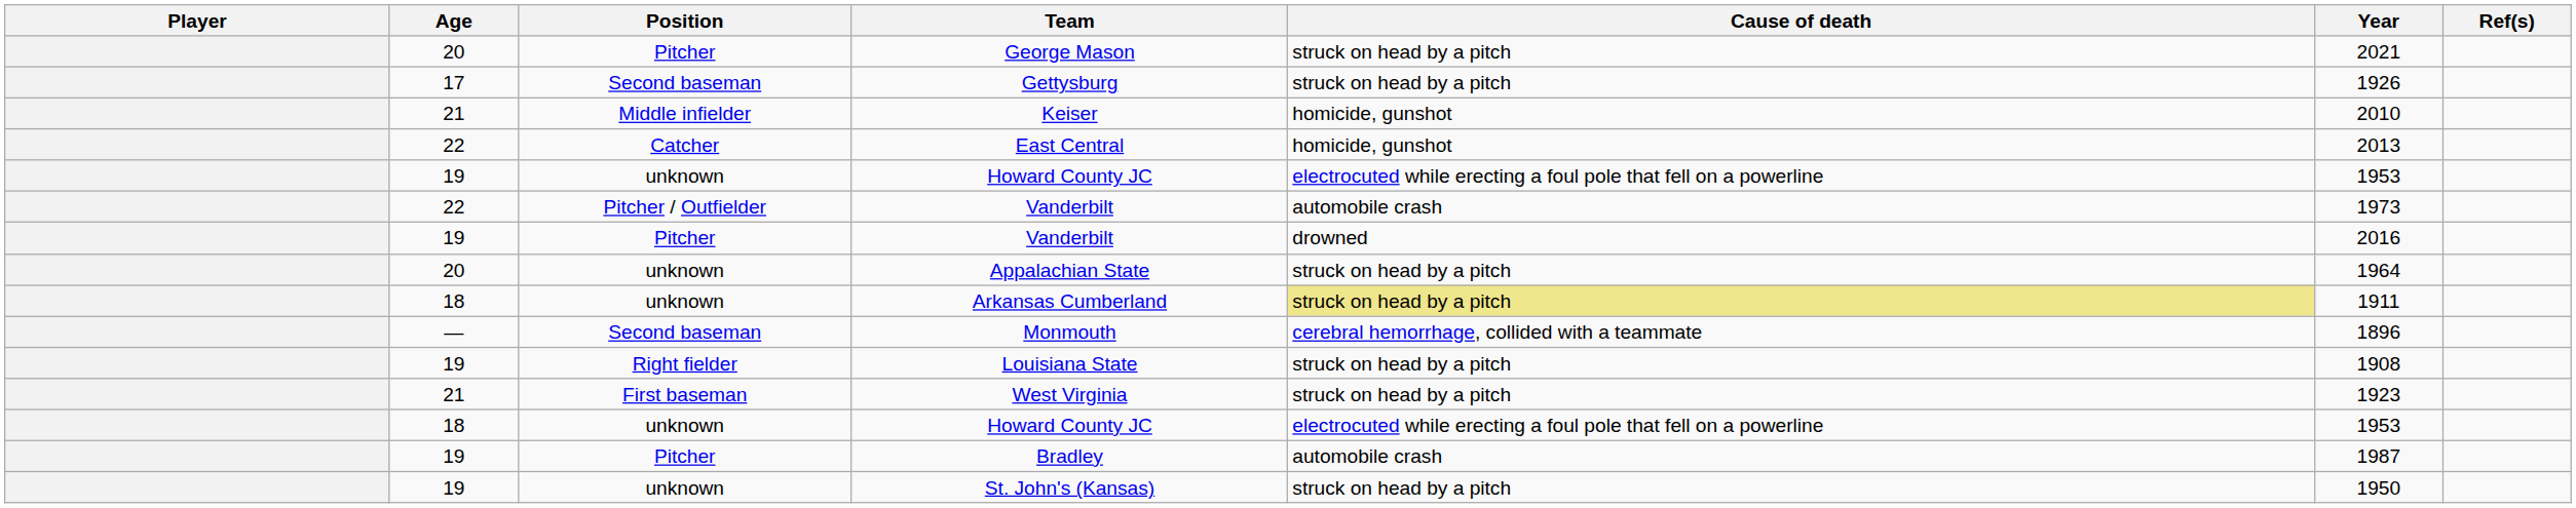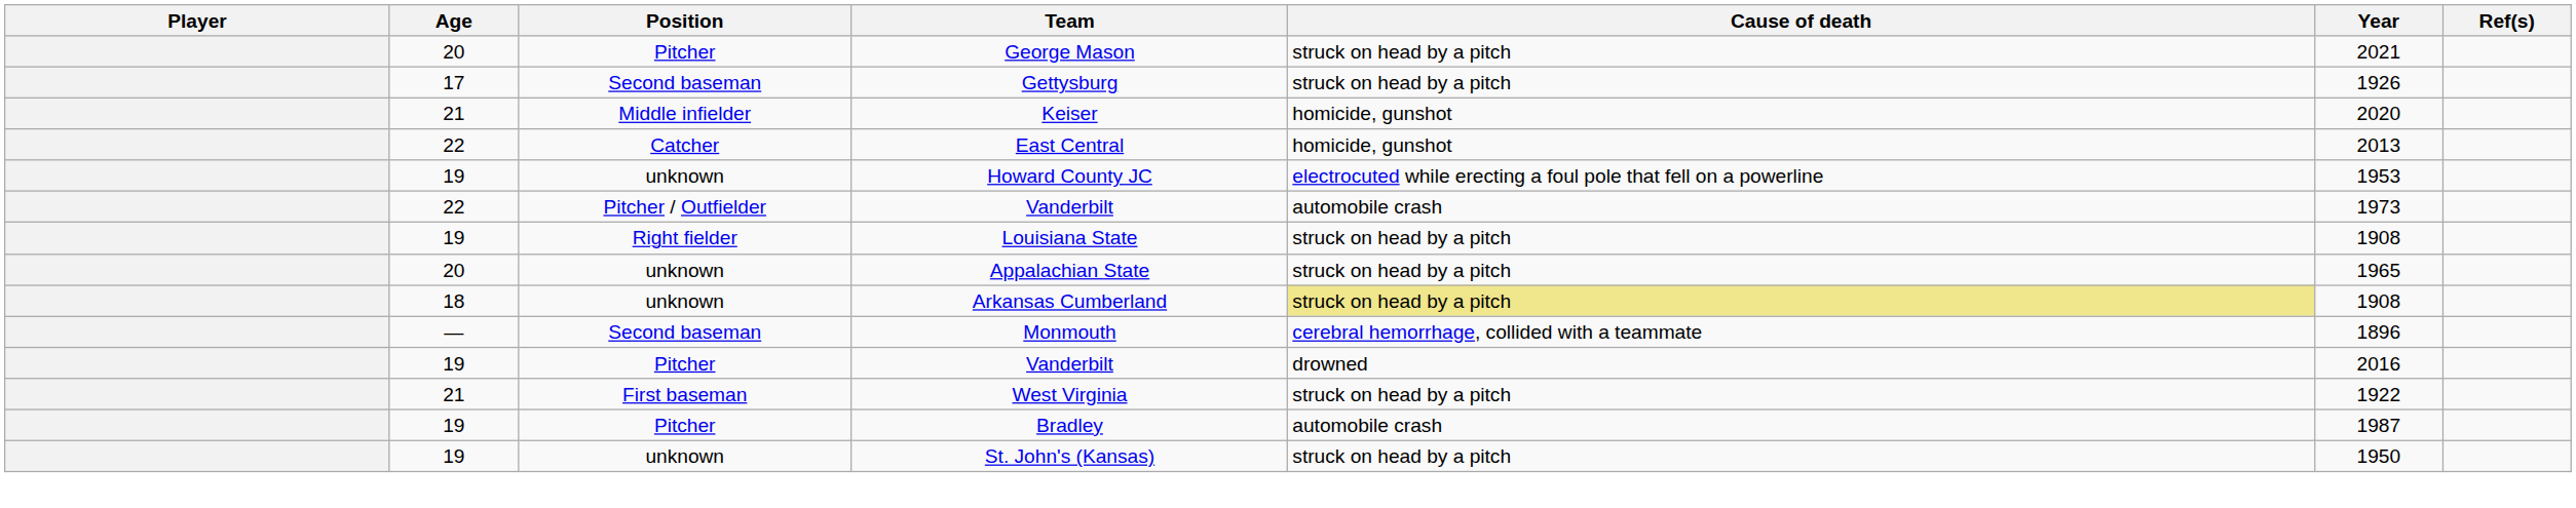 <table class="wikitable sortable plainrowheaders" style="width: 100%; font-size:95%; text-align:center;">
 <tr>
 <th scope="col" style="width: 15%;">Player</th>
 <th scope="col" style="width: 5%;">Age</th>
 <th scope="col" style="width: 13%;">Position</th>
 <th scope="col" style="width: 17%;">Team</th>
 <th scope="col" style="width: 40%;">Cause of death</th>
 <th scope="col" style="width: 5%;">Year</th>
 <th scope="col" class=unsortable style="width: 5%;">Ref(s)</th>
 </tr>
 <tr>
 <th scope="row" style="text-align:center"></th>
 <td>20</td>
 <td><a href='#'>Pitcher</a></td>
 <td><a href='#'>George Mason</a></td>
 <td align=left>struck on head by a pitch</td>
 <td>2021</td>
 <td></td>
 </tr>
 <tr>
 <th scope="row" style="text-align:center"></th>
 <td>17</td>
 <td><a href='#'>Second baseman</a></td>
 <td><a href='#'>Gettysburg</a></td>
 <td align=left>struck on head by a pitch</td>
 <td>1926</td>
 <td></td>
 </tr>
 <tr>
 <th scope="row" style="text-align:center"></th>
 <td>21</td>
 <td><a href='#'>Middle infielder</a></td>
 <td><a href='#'>Keiser</a></td>
 <td align=left>homicide, gunshot</td>
-<td>2010</td>
+<td>2020</td>
 <td></td>
 </tr>
 <tr>
 <th scope="row" style="text-align:center"></th>
 <td>22</td>
 <td><a href='#'>Catcher</a></td>
 <td><a href='#'>East Central</a></td>
 <td align=left>homicide, gunshot</td>
 <td>2013</td>
 <td></td>
 </tr>
 <tr>
 <th scope="row" style="text-align:center"></th>
 <td>19</td>
 <td>unknown</td>
 <td><a href='#'>Howard County JC</a></td>
 <td align=left><a href='#'>electrocuted</a> while erecting a foul pole that fell on a powerline</td>
 <td>1953</td>
 <td></td>
 </tr>
 <tr>
 <th scope="row" style="text-align:center"></th>
 <td>22</td>
 <td><a href='#'>Pitcher</a> / <a href='#'>Outfielder</a></td>
 <td><a href='#'>Vanderbilt</a></td>
 <td align=left>automobile crash</td>
 <td>1973</td>
 <td></td>
 </tr>
 <tr>
 <th scope="row" style="text-align:center"></th>
 <td>19</td>
-<td><a href='#'>Pitcher</a></td>
-<td><a href='#'>Vanderbilt</a></td>
-<td align=left>drowned</td>
-<td>2016</td>
+<td><a href='#'>Right fielder</a></td>
+<td><a href='#'>Louisiana State</a></td>
+<td align=left>struck on head by a pitch</td>
+<td>1908</td>
 <td></td>
 </tr>
 <tr>
 <th scope="row" style="text-align:center"></th>
 <td>20</td>
 <td>unknown</td>
 <td><a href='#'>Appalachian State</a></td>
 <td align=left>struck on head by a pitch</td>
-<td>1964</td>
+<td>1965</td>
 <td></td>
 </tr>
 <tr>
 <th scope="row" style="text-align:center"></th>
 <td>18</td>
 <td>unknown</td>
 <td><a href='#'>Arkansas Cumberland</a></td>
 <td align=left style="background: khaki;">struck on head by a pitch</td>
-<td>1911</td>
+<td>1908</td>
 <td></td>
 </tr>
 <tr>
 <th scope="row" style="text-align:center"></th>
 <td>—</td>
 <td><a href='#'>Second baseman</a></td>
 <td><a href='#'>Monmouth</a></td>
 <td align=left><a href='#'>cerebral hemorrhage</a>, collided with a teammate</td>
 <td>1896</td>
 <td></td>
 </tr>
 <tr>
 <th scope="row" style="text-align:center"></th>
 <td>19</td>
-<td><a href='#'>Right fielder</a></td>
-<td><a href='#'>Louisiana State</a></td>
-<td align=left>struck on head by a pitch</td>
-<td>1908</td>
+<td><a href='#'>Pitcher</a></td>
+<td><a href='#'>Vanderbilt</a></td>
+<td align=left>drowned</td>
+<td>2016</td>
 <td></td>
 </tr>
 <tr>
 <th scope="row" style="text-align:center"></th>
 <td>21</td>
 <td><a href='#'>First baseman</a></td>
 <td><a href='#'>West Virginia</a></td>
 <td align=left>struck on head by a pitch</td>
-<td>1923</td>
-<td></td>
-</tr>
-<tr>
-<th scope="row" style="text-align:center"></th>
-<td>18</td>
-<td>unknown</td>
-<td><a href='#'>Howard County JC</a></td>
-<td align=left><a href='#'>electrocuted</a> while erecting a foul pole that fell on a powerline</td>
-<td>1953</td>
+<td>1922</td>
 <td></td>
 </tr>
 <tr>
 <th scope="row" style="text-align:center"></th>
 <td>19</td>
 <td><a href='#'>Pitcher</a></td>
 <td><a href='#'>Bradley</a></td>
 <td align=left>automobile crash</td>
 <td>1987</td>
 <td></td>
 </tr>
 <tr>
 <th scope="row" style="text-align:center"></th>
 <td>19</td>
 <td>unknown</td>
 <td><a href='#'>St. John's (Kansas)</a></td>
 <td align=left>struck on head by a pitch</td>
 <td>1950</td>
 <td></td>
 </tr>
 </table>
